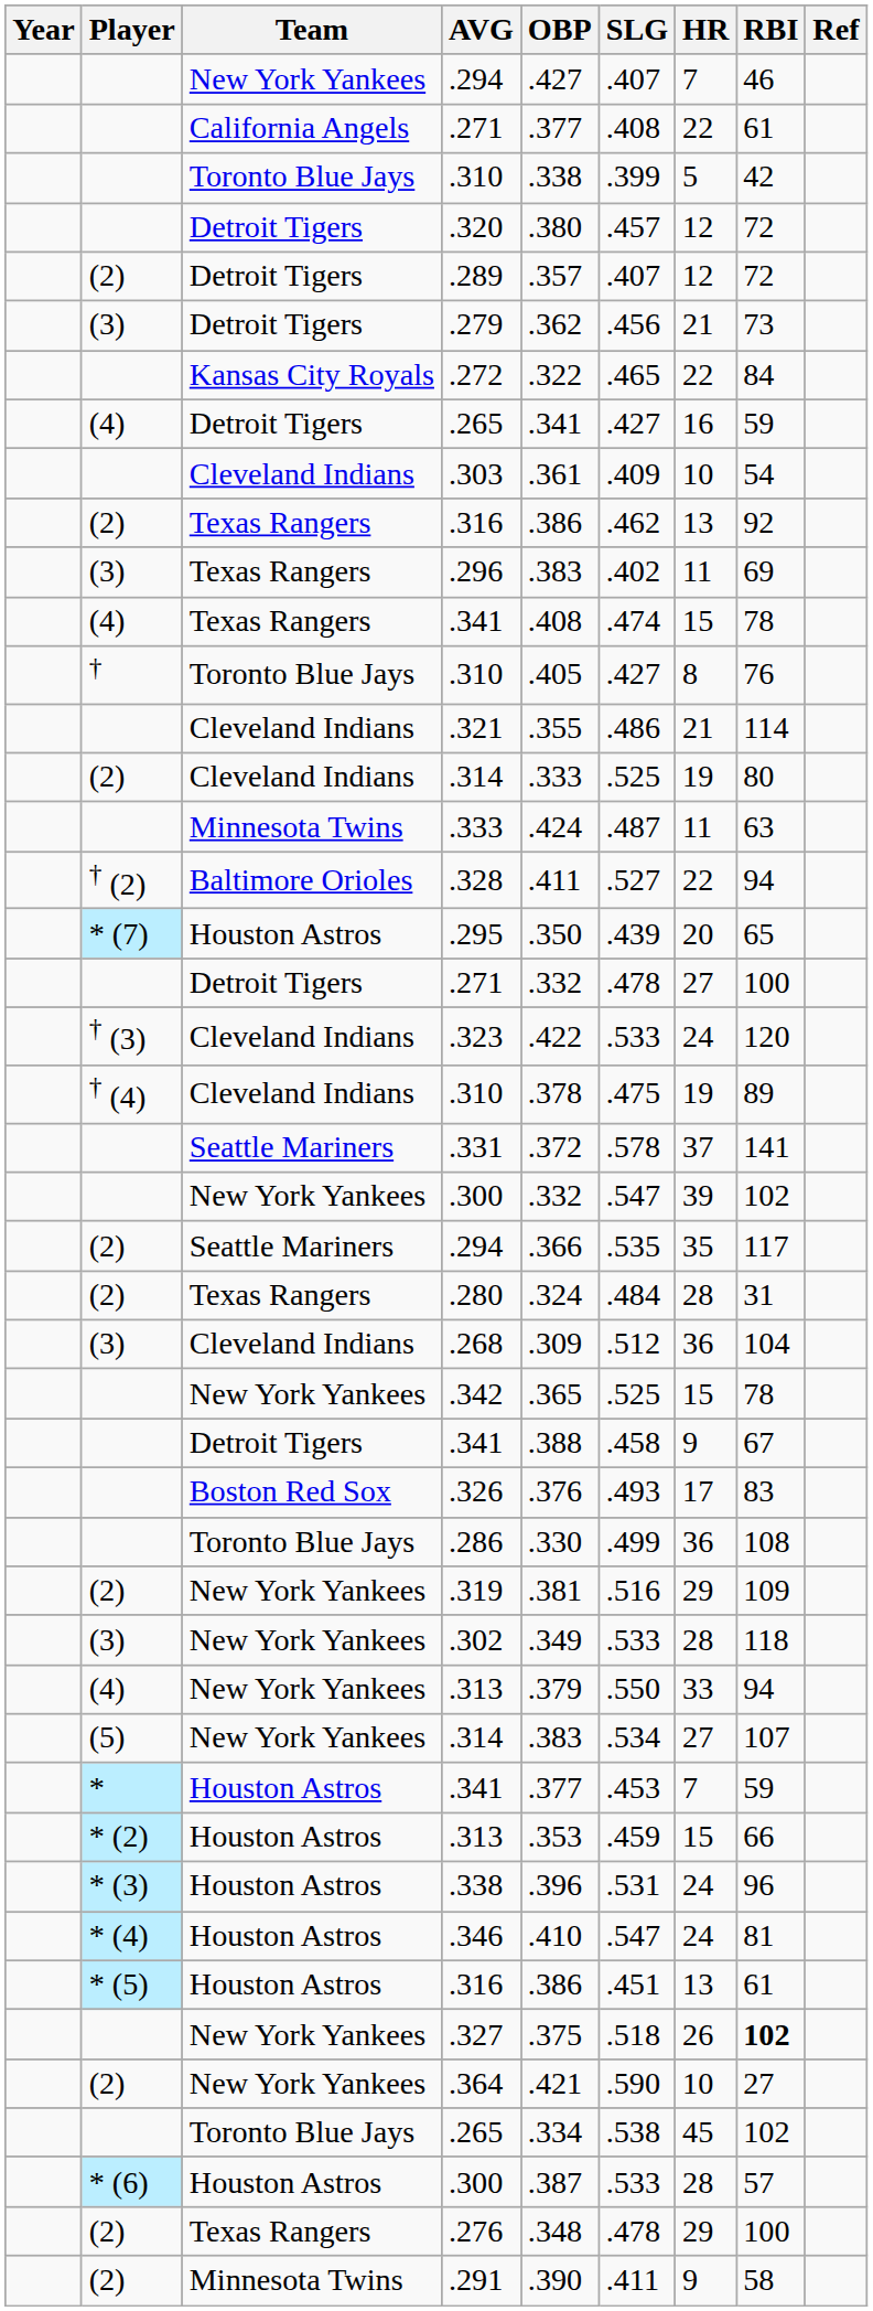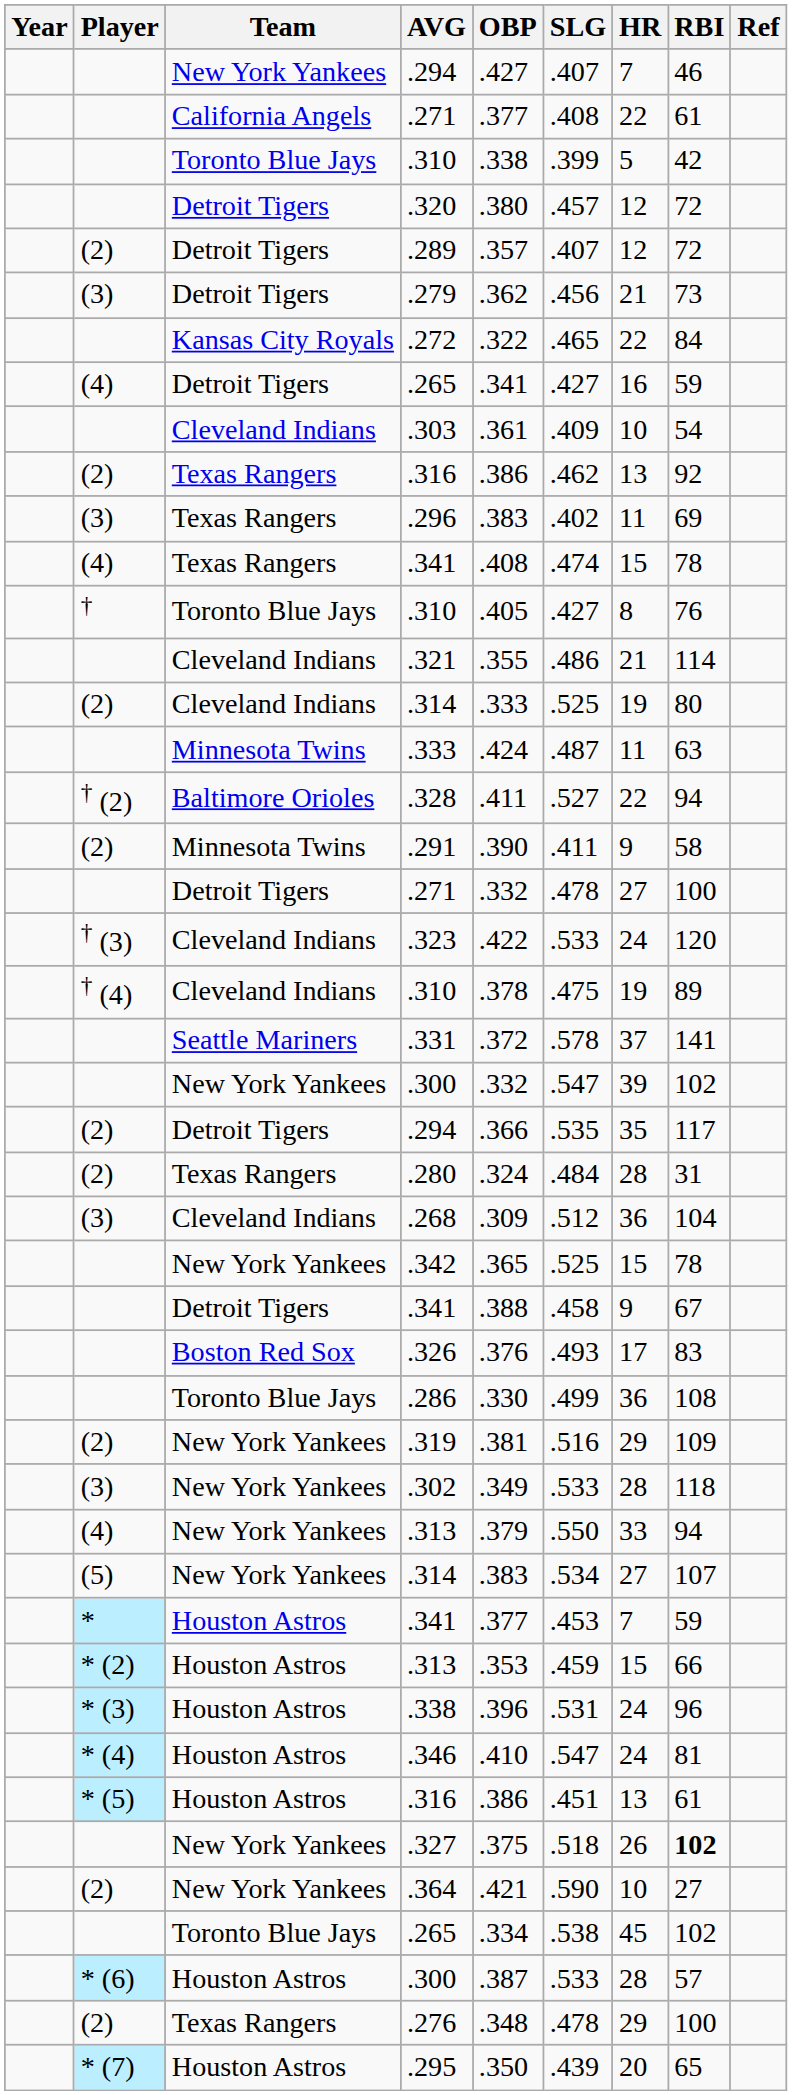 <table class="wikitable sortable" border="1">
 <tr>
 <th>Year</th>
 <th>Player</th>
 <th>Team</th>
 <th>AVG</th>
 <th>OBP</th>
 <th>SLG</th>
 <th>HR</th>
 <th>RBI</th>
 <th class="unsortable">Ref</th>
 </tr>
 <tr>
 <td></td>
 <td></td>
 <td><a href='#'>New York Yankees</a></td>
 <td>.294</td>
 <td>.427</td>
 <td>.407</td>
 <td>7</td>
 <td>46</td>
 <td></td>
 </tr>
 <tr>
 <td></td>
 <td></td>
 <td><a href='#'>California Angels</a></td>
 <td>.271</td>
 <td>.377</td>
 <td>.408</td>
 <td>22</td>
 <td>61</td>
 <td></td>
 </tr>
 <tr>
 <td></td>
 <td></td>
 <td><a href='#'>Toronto Blue Jays</a></td>
 <td>.310</td>
 <td>.338</td>
 <td>.399</td>
 <td>5</td>
 <td>42</td>
 <td></td>
 </tr>
 <tr>
 <td></td>
 <td></td>
 <td><a href='#'>Detroit Tigers</a></td>
 <td>.320</td>
 <td>.380</td>
 <td>.457</td>
 <td>12</td>
 <td>72</td>
 <td></td>
 </tr>
 <tr>
 <td></td>
 <td> (2)</td>
 <td>Detroit Tigers</td>
 <td>.289</td>
 <td>.357</td>
 <td>.407</td>
 <td>12</td>
 <td>72</td>
 <td></td>
 </tr>
 <tr>
 <td></td>
 <td> (3)</td>
 <td>Detroit Tigers</td>
 <td>.279</td>
 <td>.362</td>
 <td>.456</td>
 <td>21</td>
 <td>73</td>
 <td></td>
 </tr>
 <tr>
 <td></td>
 <td></td>
 <td><a href='#'>Kansas City Royals</a></td>
 <td>.272</td>
 <td>.322</td>
 <td>.465</td>
 <td>22</td>
 <td>84</td>
 <td></td>
 </tr>
 <tr>
 <td></td>
 <td> (4)</td>
 <td>Detroit Tigers</td>
 <td>.265</td>
 <td>.341</td>
 <td>.427</td>
 <td>16</td>
 <td>59</td>
 <td></td>
 </tr>
 <tr>
 <td></td>
 <td></td>
 <td><a href='#'>Cleveland Indians</a></td>
 <td>.303</td>
 <td>.361</td>
 <td>.409</td>
 <td>10</td>
 <td>54</td>
 <td></td>
 </tr>
 <tr>
 <td></td>
 <td> (2)</td>
 <td><a href='#'>Texas Rangers</a></td>
 <td>.316</td>
 <td>.386</td>
 <td>.462</td>
 <td>13</td>
 <td>92</td>
 <td></td>
 </tr>
 <tr>
 <td></td>
 <td> (3)</td>
 <td>Texas Rangers</td>
 <td>.296</td>
 <td>.383</td>
 <td>.402</td>
 <td>11</td>
 <td>69</td>
 <td></td>
 </tr>
 <tr>
 <td></td>
 <td> (4)</td>
 <td>Texas Rangers</td>
 <td>.341</td>
 <td>.408</td>
 <td>.474</td>
 <td>15</td>
 <td>78</td>
 <td></td>
 </tr>
 <tr>
 <td></td>
 <td><sup>†</sup></td>
 <td>Toronto Blue Jays</td>
 <td>.310</td>
 <td>.405</td>
 <td>.427</td>
 <td>8</td>
 <td>76</td>
 <td></td>
 </tr>
 <tr>
 <td></td>
 <td></td>
 <td>Cleveland Indians</td>
 <td>.321</td>
 <td>.355</td>
 <td>.486</td>
 <td>21</td>
 <td>114</td>
 <td></td>
 </tr>
 <tr>
 <td></td>
 <td> (2)</td>
 <td>Cleveland Indians</td>
 <td>.314</td>
 <td>.333</td>
 <td>.525</td>
 <td>19</td>
 <td>80</td>
 <td></td>
 </tr>
 <tr>
 <td></td>
 <td></td>
 <td><a href='#'>Minnesota Twins</a></td>
 <td>.333</td>
 <td>.424</td>
 <td>.487</td>
 <td>11</td>
 <td>63</td>
 <td></td>
 </tr>
 <tr>
 <td></td>
 <td><sup>†</sup> (2)</td>
 <td><a href='#'>Baltimore Orioles</a></td>
 <td>.328</td>
 <td>.411</td>
 <td>.527</td>
 <td>22</td>
 <td>94</td>
 <td></td>
 </tr>
 <tr>
 <td></td>
-<td bgcolor=#bbeeff>* (7)</td>
-<td>Houston Astros</td>
-<td>.295</td>
-<td>.350</td>
-<td>.439</td>
-<td>20</td>
-<td>65</td>
+<td> (2)</td>
+<td>Minnesota Twins</td>
+<td>.291</td>
+<td>.390</td>
+<td>.411</td>
+<td>9</td>
+<td>58</td>
 <td></td>
 </tr>
 <tr>
 <td></td>
 <td></td>
 <td>Detroit Tigers</td>
 <td>.271</td>
 <td>.332</td>
 <td>.478</td>
 <td>27</td>
 <td>100</td>
 <td></td>
 </tr>
 <tr>
 <td></td>
 <td><sup>†</sup> (3)</td>
 <td>Cleveland Indians</td>
 <td>.323</td>
 <td>.422</td>
 <td>.533</td>
 <td>24</td>
 <td>120</td>
 <td></td>
 </tr>
 <tr>
 <td></td>
 <td><sup>†</sup> (4)</td>
 <td>Cleveland Indians</td>
 <td>.310</td>
 <td>.378</td>
 <td>.475</td>
 <td>19</td>
 <td>89</td>
 <td></td>
 </tr>
 <tr>
 <td></td>
 <td></td>
 <td><a href='#'>Seattle Mariners</a></td>
 <td>.331</td>
 <td>.372</td>
 <td>.578</td>
 <td>37</td>
 <td>141</td>
 <td></td>
 </tr>
 <tr>
 <td></td>
 <td></td>
 <td>New York Yankees</td>
 <td>.300</td>
 <td>.332</td>
 <td>.547</td>
 <td>39</td>
 <td>102</td>
 <td></td>
 </tr>
 <tr>
 <td></td>
 <td> (2)</td>
-<td>Seattle Mariners</td>
+<td>Detroit Tigers</td>
 <td>.294</td>
 <td>.366</td>
 <td>.535</td>
 <td>35</td>
 <td>117</td>
 <td></td>
 </tr>
 <tr>
 <td></td>
 <td> (2)</td>
 <td>Texas Rangers</td>
 <td>.280</td>
 <td>.324</td>
 <td>.484</td>
 <td>28</td>
 <td>31</td>
 <td></td>
 </tr>
 <tr>
 <td></td>
 <td> (3)</td>
 <td>Cleveland Indians</td>
 <td>.268</td>
 <td>.309</td>
 <td>.512</td>
 <td>36</td>
 <td>104</td>
 <td></td>
 </tr>
 <tr>
 <td></td>
 <td></td>
 <td>New York Yankees</td>
 <td>.342</td>
 <td>.365</td>
 <td>.525</td>
 <td>15</td>
 <td>78</td>
 <td></td>
 </tr>
 <tr>
 <td></td>
 <td></td>
 <td>Detroit Tigers</td>
 <td>.341</td>
 <td>.388</td>
 <td>.458</td>
 <td>9</td>
 <td>67</td>
 <td></td>
 </tr>
 <tr>
 <td></td>
 <td></td>
 <td><a href='#'>Boston Red Sox</a></td>
 <td>.326</td>
 <td>.376</td>
 <td>.493</td>
 <td>17</td>
 <td>83</td>
 <td></td>
 </tr>
 <tr>
 <td></td>
 <td></td>
 <td>Toronto Blue Jays</td>
 <td>.286</td>
 <td>.330</td>
 <td>.499</td>
 <td>36</td>
 <td>108</td>
 <td></td>
 </tr>
 <tr>
 <td></td>
 <td> (2)</td>
 <td>New York Yankees</td>
 <td>.319</td>
 <td>.381</td>
 <td>.516</td>
 <td>29</td>
 <td>109</td>
 <td></td>
 </tr>
 <tr>
 <td></td>
 <td> (3)</td>
 <td>New York Yankees</td>
 <td>.302</td>
 <td>.349</td>
 <td>.533</td>
 <td>28</td>
 <td>118</td>
 <td></td>
 </tr>
 <tr>
 <td></td>
 <td> (4)</td>
 <td>New York Yankees</td>
 <td>.313</td>
 <td>.379</td>
 <td>.550</td>
 <td>33</td>
 <td>94</td>
 <td></td>
 </tr>
 <tr>
 <td></td>
 <td> (5)</td>
 <td>New York Yankees</td>
 <td>.314</td>
 <td>.383</td>
 <td>.534</td>
 <td>27</td>
 <td>107</td>
 <td></td>
 </tr>
 <tr>
 <td></td>
 <td bgcolor=#bbeeff>*</td>
 <td><a href='#'>Houston Astros</a></td>
 <td>.341</td>
 <td>.377</td>
 <td>.453</td>
 <td>7</td>
 <td>59</td>
 <td></td>
 </tr>
 <tr>
 <td></td>
 <td bgcolor=#bbeeff>* (2)</td>
 <td>Houston Astros</td>
 <td>.313</td>
 <td>.353</td>
 <td>.459</td>
 <td>15</td>
 <td>66</td>
 <td></td>
 </tr>
 <tr>
 <td></td>
 <td bgcolor=#bbeeff>* (3)</td>
 <td>Houston Astros</td>
 <td>.338</td>
 <td>.396</td>
 <td>.531</td>
 <td>24</td>
 <td>96</td>
 <td></td>
 </tr>
 <tr>
 <td></td>
 <td bgcolor=#bbeeff>* (4)</td>
 <td>Houston Astros</td>
 <td>.346</td>
 <td>.410</td>
 <td>.547</td>
 <td>24</td>
 <td>81</td>
 <td></td>
 </tr>
 <tr>
 <td></td>
 <td bgcolor=#bbeeff>* (5)</td>
 <td>Houston Astros</td>
 <td>.316</td>
 <td>.386</td>
 <td>.451</td>
 <td>13</td>
 <td>61</td>
 <td></td>
 </tr>
 <tr>
 <td></td>
 <td></td>
 <td>New York Yankees</td>
 <td>.327</td>
 <td>.375</td>
 <td>.518</td>
 <td>26</td>
 <td><strong>102</strong></td>
 <td></td>
 </tr>
 <tr>
 <td></td>
 <td> (2)</td>
 <td>New York Yankees</td>
 <td>.364</td>
 <td>.421</td>
 <td>.590</td>
 <td>10</td>
 <td>27</td>
 <td></td>
 </tr>
 <tr>
 <td></td>
 <td></td>
 <td>Toronto Blue Jays</td>
 <td>.265</td>
 <td>.334</td>
 <td>.538</td>
 <td>45</td>
 <td>102</td>
 <td></td>
 </tr>
 <tr>
 <td></td>
 <td bgcolor=#bbeeff>* (6)</td>
 <td>Houston Astros</td>
 <td>.300</td>
 <td>.387</td>
 <td>.533</td>
 <td>28</td>
 <td>57</td>
 <td></td>
 </tr>
 <tr>
 <td></td>
 <td> (2)</td>
 <td>Texas Rangers</td>
 <td>.276</td>
 <td>.348</td>
 <td>.478</td>
 <td>29</td>
 <td>100</td>
 <td></td>
 </tr>
 <tr>
 <td></td>
-<td> (2)</td>
-<td>Minnesota Twins</td>
-<td>.291</td>
-<td>.390</td>
-<td>.411</td>
-<td>9</td>
-<td>58</td>
+<td bgcolor=#bbeeff>* (7)</td>
+<td>Houston Astros</td>
+<td>.295</td>
+<td>.350</td>
+<td>.439</td>
+<td>20</td>
+<td>65</td>
 <td></td>
 </tr>
 </table>
